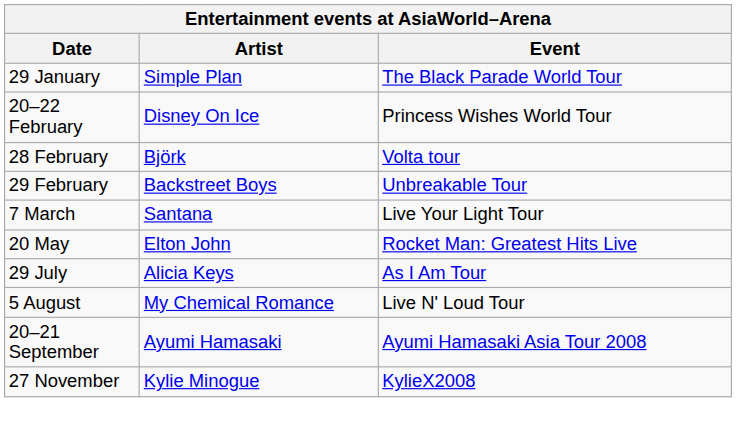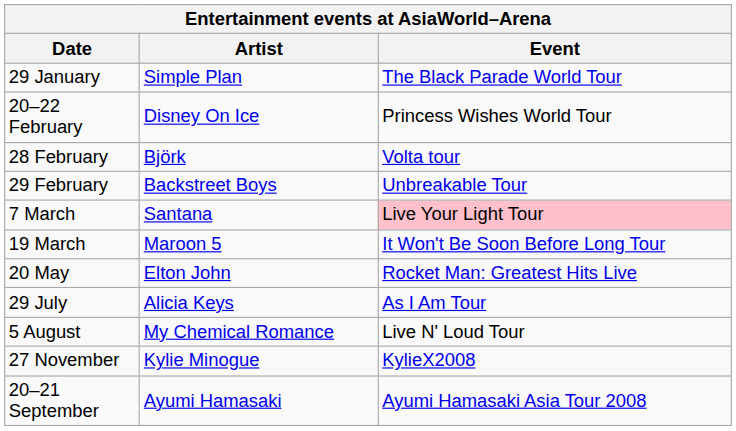 <table class="wikitable">
 <tr>
 <th colspan="3">Entertainment events at AsiaWorld–Arena</th>
 </tr>
 <tr>
 <th width=110>Date</th>
 <th width=200>Artist</th>
 <th width=300>Event</th>
 </tr>
 <tr>
 <td>29 January</td>
 <td><a href='#'>Simple Plan</a></td>
 <td><a href='#'>The Black Parade World Tour</a></td>
 </tr>
 <tr>
 <td>20–22 February</td>
 <td><a href='#'>Disney On Ice</a></td>
 <td>Princess Wishes World Tour</td>
 </tr>
 <tr>
 <td>28 February</td>
 <td><a href='#'>Björk</a></td>
 <td><a href='#'>Volta tour</a></td>
 </tr>
 <tr>
 <td>29 February</td>
 <td><a href='#'>Backstreet Boys</a></td>
 <td><a href='#'>Unbreakable Tour</a></td>
 </tr>
 <tr>
 <td>7 March</td>
 <td><a href='#'>Santana</a></td>
-<td>Live Your Light Tour</td>
+<td style="background: pink;">Live Your Light Tour</td>
+</tr>
+<tr>
+<td>19 March</td>
+<td><a href='#'>Maroon 5</a></td>
+<td><a href='#'>It Won't Be Soon Before Long Tour</a></td>
 </tr>
 <tr>
 <td>20 May</td>
 <td><a href='#'>Elton John</a></td>
 <td><a href='#'>Rocket Man: Greatest Hits Live</a></td>
 </tr>
 <tr>
 <td>29 July</td>
 <td><a href='#'>Alicia Keys</a></td>
 <td><a href='#'>As I Am Tour</a></td>
 </tr>
 <tr>
 <td>5 August</td>
 <td><a href='#'>My Chemical Romance</a></td>
 <td>Live N' Loud Tour</td>
 </tr>
 <tr>
+<td>27 November</td>
+<td><a href='#'>Kylie Minogue</a></td>
+<td><a href='#'>KylieX2008</a></td>
+</tr>
+<tr>
 <td>20–21 September</td>
 <td><a href='#'>Ayumi Hamasaki</a></td>
 <td><a href='#'>Ayumi Hamasaki Asia Tour 2008</a></td>
 </tr>
-<tr>
-<td>27 November</td>
-<td><a href='#'>Kylie Minogue</a></td>
-<td><a href='#'>KylieX2008</a></td>
-</tr>
 </table>
